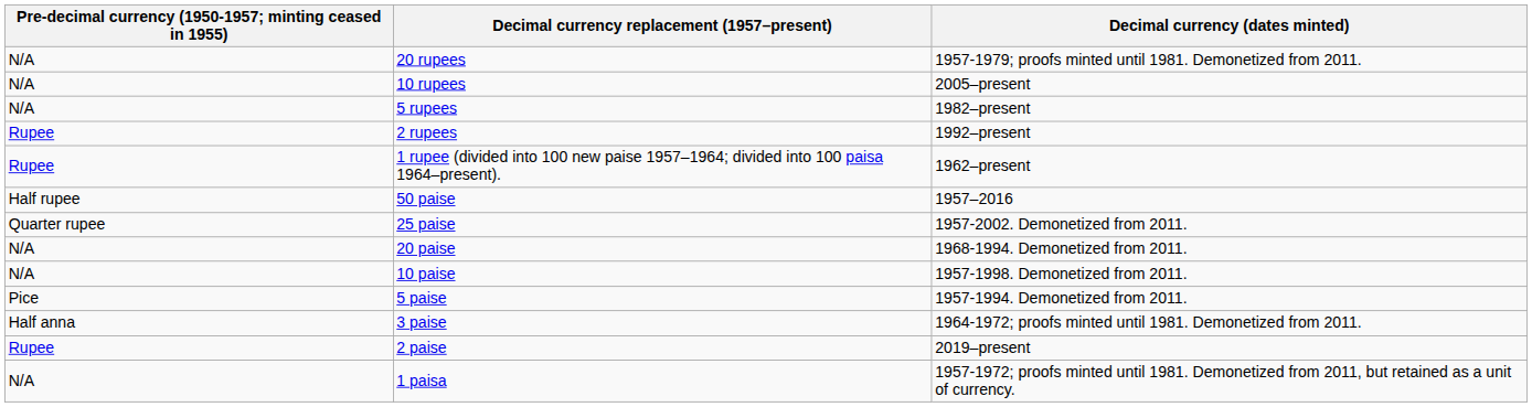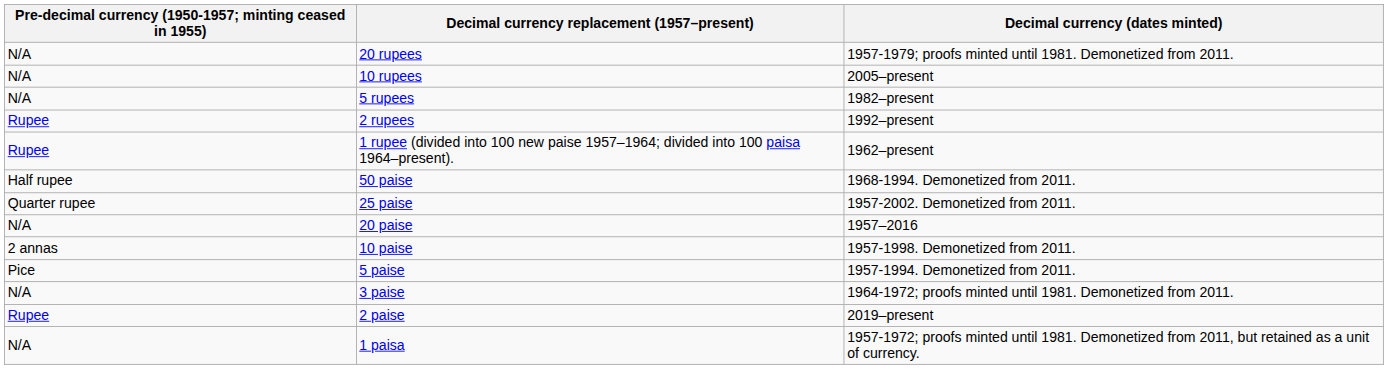 <table class="wikitable">
 <tr>
 <th>Pre-decimal currency (1950-1957; minting ceased in 1955)</th>
 <th>Decimal currency replacement (1957–present)</th>
 <th>Decimal currency (dates minted)</th>
 </tr>
 <tr>
 <td>N/A</td>
 <td><a href='#'>20 rupees</a></td>
 <td>1957-1979; proofs minted until 1981. Demonetized from 2011.</td>
 </tr>
 <tr>
 <td>N/A</td>
 <td><a href='#'>10 rupees</a></td>
 <td>2005–present</td>
 </tr>
 <tr>
 <td>N/A</td>
 <td><a href='#'>5 rupees</a></td>
 <td>1982–present</td>
 </tr>
 <tr>
 <td><a href='#'>Rupee</a></td>
 <td><a href='#'>2 rupees</a></td>
 <td>1992–present</td>
 </tr>
 <tr>
 <td><a href='#'>Rupee</a></td>
 <td><a href='#'>1 rupee</a> (divided into 100 new paise 1957–1964; divided into 100 <a href='#'>paisa</a> 1964–present).</td>
 <td>1962–present</td>
 </tr>
 <tr>
 <td>Half rupee</td>
 <td><a href='#'>50 paise</a></td>
-<td>1957–2016</td>
+<td>1968-1994. Demonetized from 2011.</td>
 </tr>
 <tr>
 <td>Quarter rupee</td>
 <td><a href='#'>25 paise</a></td>
 <td>1957-2002. Demonetized from 2011.</td>
 </tr>
 <tr>
 <td>N/A</td>
 <td><a href='#'>20 paise</a></td>
-<td>1968-1994. Demonetized from 2011.</td>
+<td>1957–2016</td>
 </tr>
 <tr>
-<td>N/A</td>
+<td>2 annas</td>
 <td><a href='#'>10 paise</a></td>
 <td>1957-1998. Demonetized from 2011.</td>
 </tr>
 <tr>
 <td>Pice</td>
 <td><a href='#'>5 paise</a></td>
 <td>1957-1994. Demonetized from 2011.</td>
 </tr>
 <tr>
-<td>Half anna</td>
+<td>N/A</td>
 <td><a href='#'>3 paise</a></td>
 <td>1964-1972; proofs minted until 1981. Demonetized from 2011.</td>
 </tr>
 <tr>
 <td><a href='#'>Rupee</a></td>
 <td><a href='#'>2 paise</a></td>
 <td>2019–present</td>
 </tr>
 <tr>
 <td>N/A</td>
 <td><a href='#'>1 paisa</a></td>
 <td>1957-1972; proofs minted until 1981. Demonetized from 2011, but retained as a unit of currency.</td>
 </tr>
 </table>
